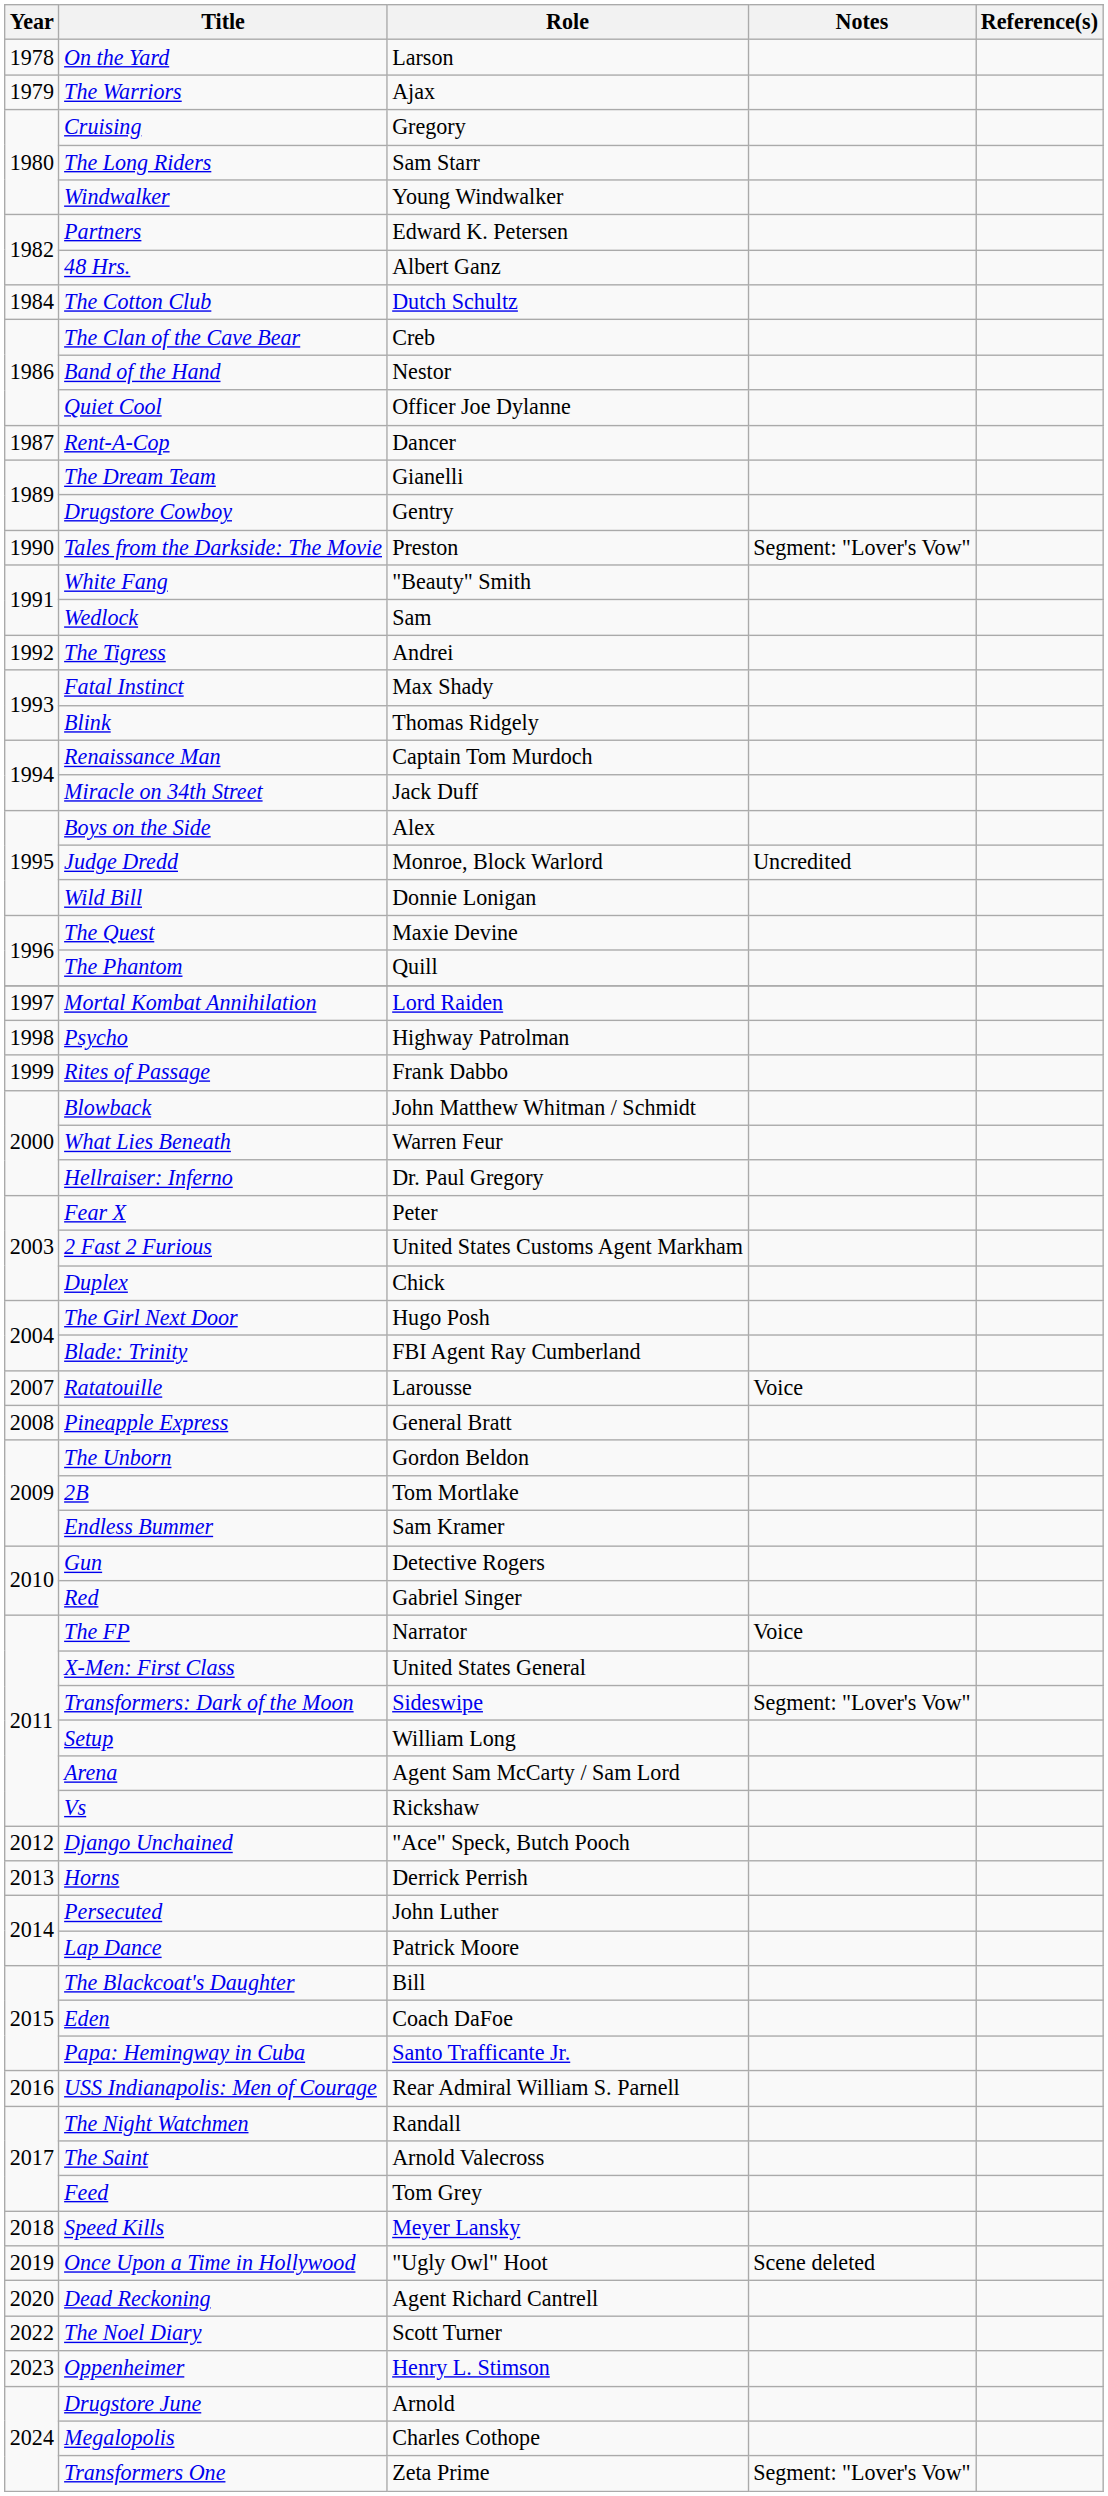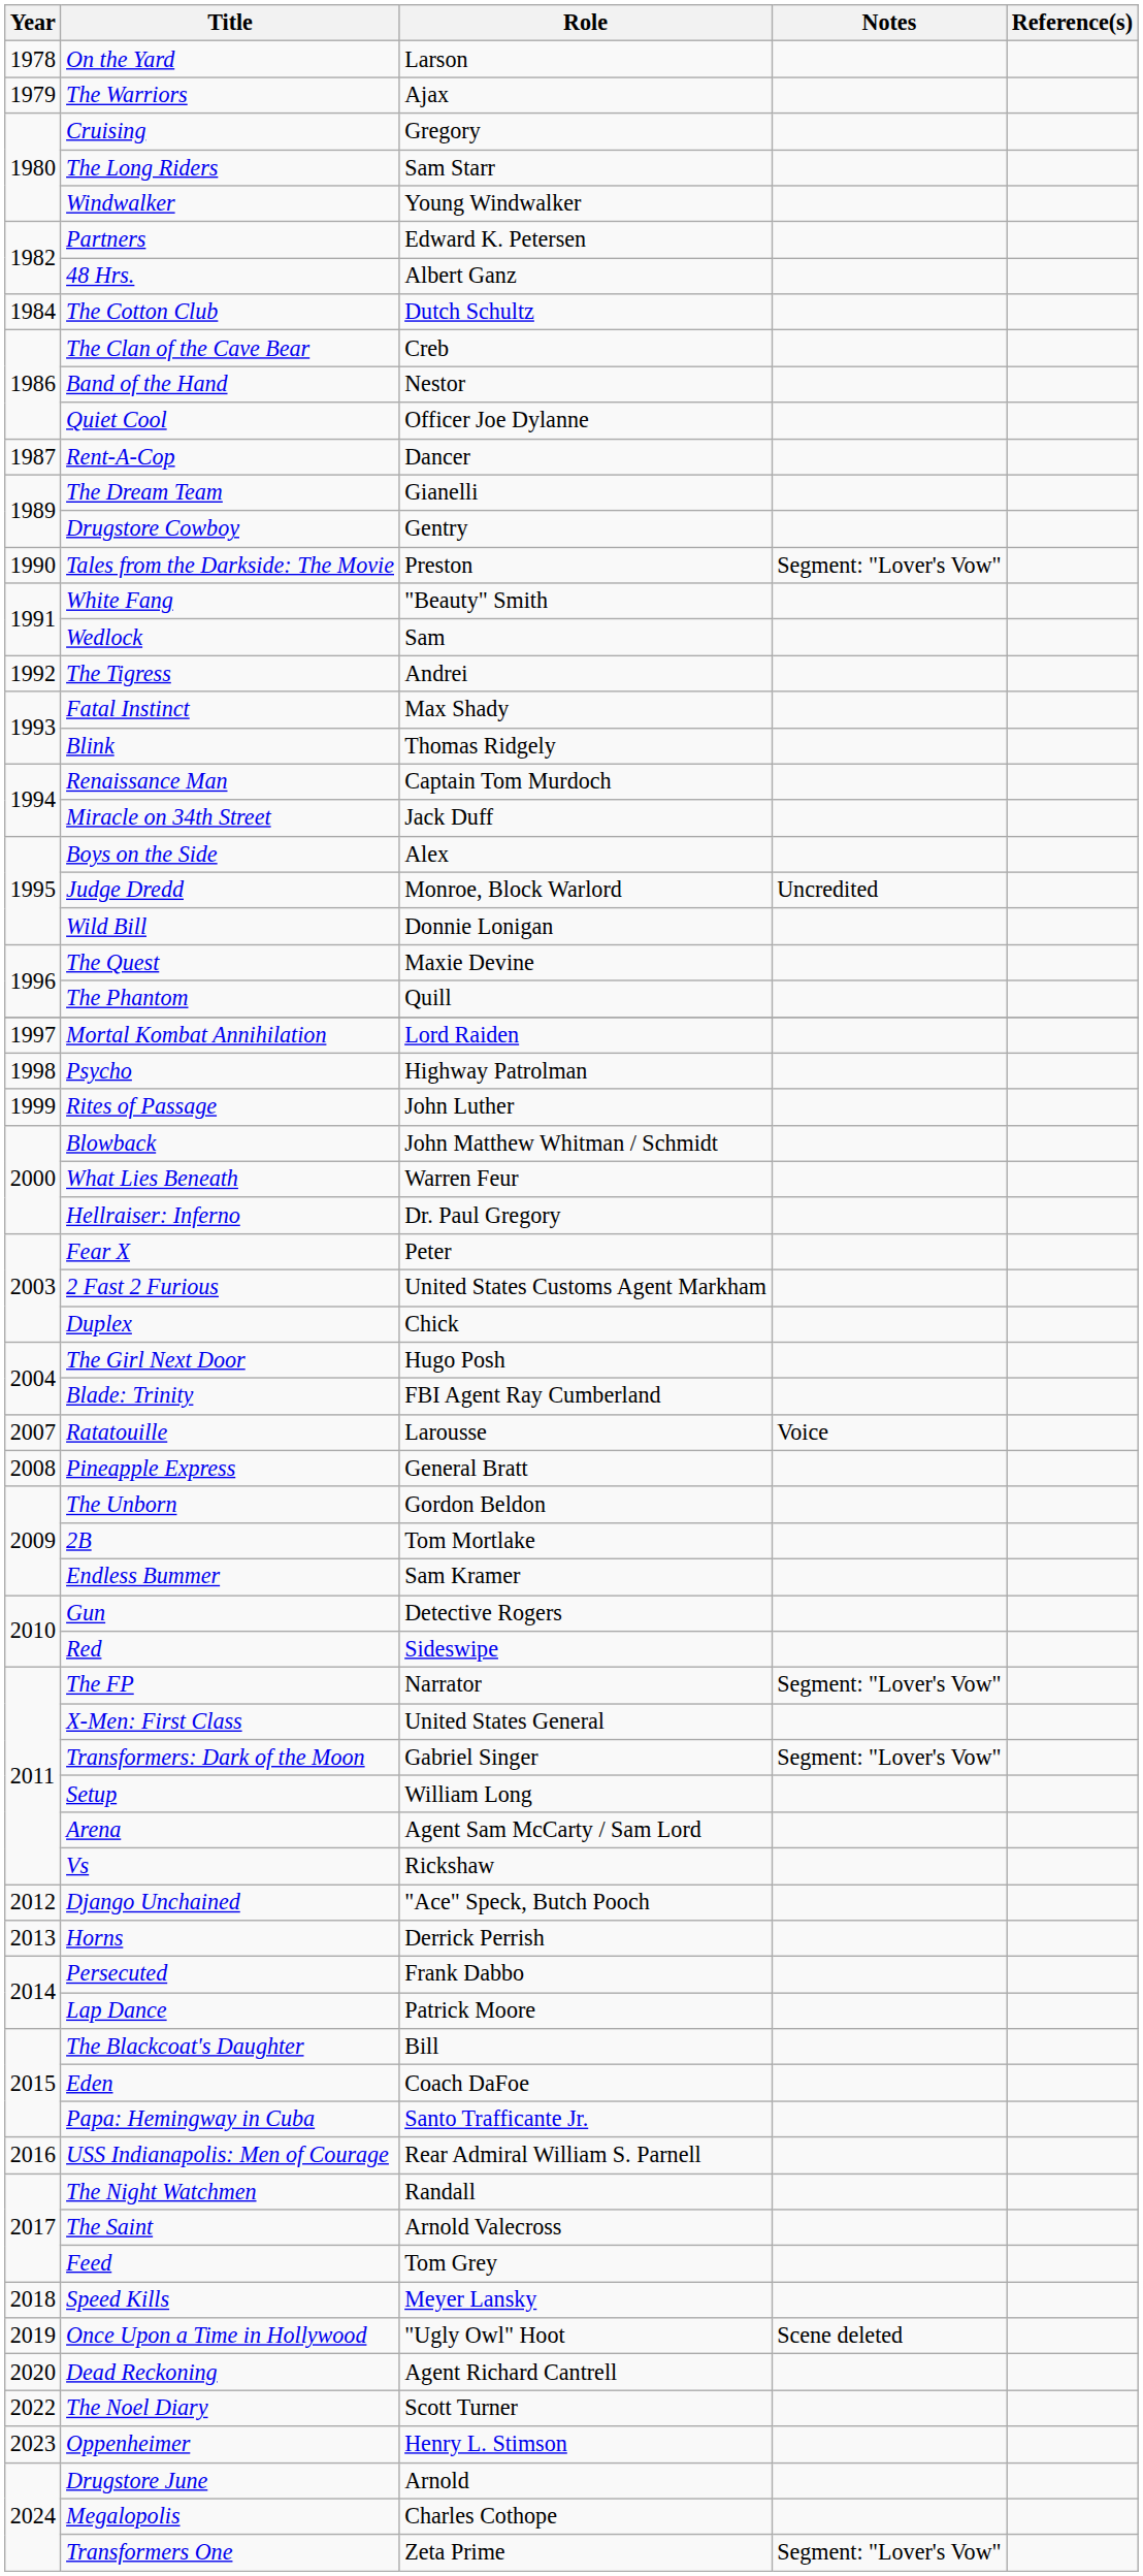 <table class="wikitable sortable">
 <tr>
 <th>Year</th>
 <th>Title</th>
 <th>Role</th>
 <th class="unsortable">Notes</th>
 <th class="unsortable">Reference(s)</th>
 </tr>
 <tr>
 <td>1978</td>
 <td><em><a href='#'>On the Yard</a></em></td>
 <td>Larson</td>
 <td></td>
 <td></td>
 </tr>
 <tr>
 <td>1979</td>
 <td><em><a href='#'>The Warriors</a></em></td>
 <td>Ajax</td>
 <td></td>
 <td></td>
 </tr>
 <tr>
 <td rowspan="3">1980</td>
 <td><em><a href='#'>Cruising</a></em></td>
 <td>Gregory</td>
 <td></td>
 <td></td>
 </tr>
 <tr>
 <td><em><a href='#'>The Long Riders</a></em></td>
 <td>Sam Starr</td>
 <td></td>
 <td></td>
 </tr>
 <tr>
 <td><em><a href='#'>Windwalker</a></em></td>
 <td>Young Windwalker</td>
 <td></td>
 <td></td>
 </tr>
 <tr>
 <td rowspan="2">1982</td>
 <td><em><a href='#'>Partners</a></em></td>
 <td>Edward K. Petersen</td>
 <td></td>
 <td></td>
 </tr>
 <tr>
 <td><em><a href='#'>48 Hrs.</a></em></td>
 <td>Albert Ganz</td>
 <td></td>
 <td></td>
 </tr>
 <tr>
 <td>1984</td>
 <td><em><a href='#'>The Cotton Club</a></em></td>
 <td><a href='#'>Dutch Schultz</a></td>
 <td></td>
 <td></td>
 </tr>
 <tr>
 <td rowspan="3">1986</td>
 <td><em><a href='#'>The Clan of the Cave Bear</a></em></td>
 <td>Creb</td>
 <td></td>
 <td></td>
 </tr>
 <tr>
 <td><em><a href='#'>Band of the Hand</a></em></td>
 <td>Nestor</td>
 <td></td>
 <td></td>
 </tr>
 <tr>
 <td><em><a href='#'>Quiet Cool</a></em></td>
 <td>Officer Joe Dylanne</td>
 <td></td>
 <td></td>
 </tr>
 <tr>
 <td>1987</td>
 <td><em><a href='#'>Rent-A-Cop</a></em></td>
 <td>Dancer</td>
 <td></td>
 <td></td>
 </tr>
 <tr>
 <td rowspan="2">1989</td>
 <td><em><a href='#'>The Dream Team</a></em></td>
 <td>Gianelli</td>
 <td></td>
 <td></td>
 </tr>
 <tr>
 <td><em><a href='#'>Drugstore Cowboy</a></em></td>
 <td>Gentry</td>
 <td></td>
 <td></td>
 </tr>
 <tr>
 <td>1990</td>
 <td><em><a href='#'>Tales from the Darkside: The Movie</a></em></td>
 <td>Preston</td>
 <td>Segment: "Lover's Vow"</td>
 <td></td>
 </tr>
 <tr>
 <td rowspan="2">1991</td>
 <td><em><a href='#'>White Fang</a></em></td>
 <td>"Beauty" Smith</td>
 <td></td>
 <td></td>
 </tr>
 <tr>
 <td><em><a href='#'>Wedlock</a></em></td>
 <td>Sam</td>
 <td></td>
 <td></td>
 </tr>
 <tr>
 <td>1992</td>
 <td><em><a href='#'>The Tigress</a></em></td>
 <td>Andrei</td>
 <td></td>
 <td></td>
 </tr>
 <tr>
 <td rowspan="2">1993</td>
 <td><em><a href='#'>Fatal Instinct</a></em></td>
 <td>Max Shady</td>
 <td></td>
 <td></td>
 </tr>
 <tr>
 <td><em><a href='#'>Blink</a></em></td>
 <td>Thomas Ridgely</td>
 <td></td>
 <td></td>
 </tr>
 <tr>
 <td rowspan="2">1994</td>
 <td><em><a href='#'>Renaissance Man</a></em></td>
 <td>Captain Tom Murdoch</td>
 <td></td>
 <td></td>
 </tr>
 <tr>
 <td><em><a href='#'>Miracle on 34th Street</a></em></td>
 <td>Jack Duff</td>
 <td></td>
 <td></td>
 </tr>
 <tr>
 <td rowspan="3">1995</td>
 <td><em><a href='#'>Boys on the Side</a></em></td>
 <td>Alex</td>
 <td></td>
 <td></td>
 </tr>
 <tr>
 <td><em><a href='#'>Judge Dredd</a></em></td>
 <td>Monroe, Block Warlord</td>
 <td>Uncredited</td>
 <td></td>
 </tr>
 <tr>
 <td><em><a href='#'>Wild Bill</a></em></td>
 <td>Donnie Lonigan</td>
 <td></td>
 <td></td>
 </tr>
 <tr>
 <td rowspan="2">1996</td>
 <td><em><a href='#'>The Quest</a></em></td>
 <td>Maxie Devine</td>
 <td></td>
 <td></td>
 </tr>
 <tr>
 <td><em><a href='#'>The Phantom</a></em></td>
 <td>Quill</td>
 <td></td>
 <td></td>
 </tr>
 <tr>
 </tr>
 <tr>
 <td>1997</td>
 <td><em><a href='#'>Mortal Kombat Annihilation</a></em></td>
 <td><a href='#'>Lord Raiden</a></td>
 <td></td>
 <td></td>
 </tr>
 <tr>
 <td>1998</td>
 <td><em><a href='#'>Psycho</a></em></td>
 <td>Highway Patrolman</td>
 <td></td>
 <td></td>
 </tr>
 <tr>
 <td>1999</td>
 <td><em><a href='#'>Rites of Passage</a></em></td>
-<td>Frank Dabbo</td>
+<td>John Luther</td>
 <td></td>
 <td></td>
 </tr>
 <tr>
 <td rowspan="3">2000</td>
 <td><em><a href='#'>Blowback</a></em></td>
 <td>John Matthew Whitman / Schmidt</td>
 <td></td>
 <td></td>
 </tr>
 <tr>
 <td><em><a href='#'>What Lies Beneath</a></em></td>
 <td>Warren Feur</td>
 <td></td>
 <td></td>
 </tr>
 <tr>
 <td><em><a href='#'>Hellraiser: Inferno</a></em></td>
 <td>Dr. Paul Gregory</td>
 <td></td>
 <td></td>
 </tr>
 <tr>
 <td rowspan="3">2003</td>
 <td><em><a href='#'>Fear X</a></em></td>
 <td>Peter</td>
 <td></td>
 <td></td>
 </tr>
 <tr>
 <td><em><a href='#'>2 Fast 2 Furious</a></em></td>
 <td>United States Customs Agent Markham</td>
 <td></td>
 <td></td>
 </tr>
 <tr>
 <td><em><a href='#'>Duplex</a></em></td>
 <td>Chick</td>
 <td></td>
 <td></td>
 </tr>
 <tr>
 <td rowspan="2">2004</td>
 <td><em><a href='#'>The Girl Next Door</a></em></td>
 <td>Hugo Posh</td>
 <td></td>
 <td></td>
 </tr>
 <tr>
 <td><em><a href='#'>Blade: Trinity</a></em></td>
 <td>FBI Agent Ray Cumberland</td>
 <td></td>
 <td></td>
 </tr>
 <tr>
 <td>2007</td>
 <td><em><a href='#'>Ratatouille</a></em></td>
 <td>Larousse</td>
 <td>Voice</td>
 <td></td>
 </tr>
 <tr>
 <td>2008</td>
 <td><em><a href='#'>Pineapple Express</a></em></td>
 <td>General Bratt</td>
 <td></td>
 <td></td>
 </tr>
 <tr>
 <td rowspan="3">2009</td>
 <td><em><a href='#'>The Unborn</a></em></td>
 <td>Gordon Beldon</td>
 <td></td>
 <td></td>
 </tr>
 <tr>
 <td><em><a href='#'>2B</a></em></td>
 <td>Tom Mortlake</td>
 <td></td>
 <td></td>
 </tr>
 <tr>
 <td><em><a href='#'>Endless Bummer</a></em></td>
 <td>Sam Kramer</td>
 <td></td>
 <td></td>
 </tr>
 <tr>
 <td rowspan="2">2010</td>
 <td><em><a href='#'>Gun</a></em></td>
 <td>Detective Rogers</td>
 <td></td>
 <td></td>
 </tr>
 <tr>
 <td><em><a href='#'>Red</a></em></td>
-<td>Gabriel Singer</td>
+<td><a href='#'>Sideswipe</a></td>
 <td></td>
 <td></td>
 </tr>
 <tr>
 <td rowspan="6">2011</td>
 <td><em><a href='#'>The FP</a></em></td>
 <td>Narrator</td>
-<td>Voice</td>
+<td>Segment: "Lover's Vow"</td>
 <td></td>
 </tr>
 <tr>
 <td><em><a href='#'>X-Men: First Class</a></em></td>
 <td>United States General</td>
 <td></td>
 <td></td>
 </tr>
 <tr>
 <td><em><a href='#'>Transformers: Dark of the Moon</a></em></td>
-<td><a href='#'>Sideswipe</a></td>
+<td>Gabriel Singer</td>
 <td>Segment: "Lover's Vow"</td>
 <td></td>
 </tr>
 <tr>
 <td><em><a href='#'>Setup</a></em></td>
 <td>William Long</td>
 <td></td>
 <td></td>
 </tr>
 <tr>
 <td><em><a href='#'>Arena</a></em></td>
 <td>Agent Sam McCarty / Sam Lord</td>
 <td></td>
 <td></td>
 </tr>
 <tr>
 <td><em><a href='#'>Vs</a></em></td>
 <td>Rickshaw</td>
 <td></td>
 <td></td>
 </tr>
 <tr>
 <td>2012</td>
 <td><em><a href='#'>Django Unchained</a></em></td>
 <td>"Ace" Speck, Butch Pooch</td>
 <td></td>
 <td></td>
 </tr>
 <tr>
 <td>2013</td>
 <td><em><a href='#'>Horns</a></em></td>
 <td>Derrick Perrish</td>
 <td></td>
 <td></td>
 </tr>
 <tr>
 <td rowspan="2">2014</td>
 <td><em><a href='#'>Persecuted</a></em></td>
-<td>John Luther</td>
+<td>Frank Dabbo</td>
 <td></td>
 <td></td>
 </tr>
 <tr>
 <td><em><a href='#'>Lap Dance</a></em></td>
 <td>Patrick Moore</td>
 <td></td>
 <td></td>
 </tr>
 <tr>
 <td rowspan="3">2015</td>
 <td><em><a href='#'>The Blackcoat's Daughter</a></em></td>
 <td>Bill</td>
 <td></td>
 <td></td>
 </tr>
 <tr>
 <td><em><a href='#'>Eden</a></em></td>
 <td>Coach DaFoe</td>
 <td></td>
 <td></td>
 </tr>
 <tr>
 <td><em><a href='#'>Papa: Hemingway in Cuba</a></em></td>
 <td><a href='#'>Santo Trafficante Jr.</a></td>
 <td></td>
 <td></td>
 </tr>
 <tr>
 <td>2016</td>
 <td><em><a href='#'>USS Indianapolis: Men of Courage</a></em></td>
 <td>Rear Admiral William S. Parnell</td>
 <td></td>
 <td></td>
 </tr>
 <tr>
 <td rowspan="3">2017</td>
 <td><em><a href='#'>The Night Watchmen</a></em></td>
 <td>Randall</td>
 <td></td>
 <td></td>
 </tr>
 <tr>
 <td><em><a href='#'>The Saint</a></em></td>
 <td>Arnold Valecross</td>
 <td></td>
 <td></td>
 </tr>
 <tr>
 <td><em><a href='#'>Feed</a></em></td>
 <td>Tom Grey</td>
 <td></td>
 <td></td>
 </tr>
 <tr>
 <td>2018</td>
 <td><em><a href='#'>Speed Kills</a></em></td>
 <td><a href='#'>Meyer Lansky</a></td>
 <td></td>
 <td></td>
 </tr>
 <tr>
 <td>2019</td>
 <td><em><a href='#'>Once Upon a Time in Hollywood</a></em></td>
 <td>"Ugly Owl" Hoot</td>
 <td>Scene deleted</td>
 <td></td>
 </tr>
 <tr>
 <td>2020</td>
 <td><em><a href='#'>Dead Reckoning</a></em></td>
 <td>Agent Richard Cantrell</td>
 <td></td>
 <td></td>
 </tr>
 <tr>
 <td>2022</td>
 <td><em><a href='#'>The Noel Diary</a></em></td>
 <td>Scott Turner</td>
 <td></td>
 <td></td>
 </tr>
 <tr>
 <td>2023</td>
 <td><em><a href='#'>Oppenheimer</a></em></td>
 <td><a href='#'>Henry L. Stimson</a></td>
 <td></td>
 <td></td>
 </tr>
 <tr>
 <td rowspan="3">2024</td>
 <td><em><a href='#'>Drugstore June</a></em></td>
 <td>Arnold</td>
 <td></td>
 <td></td>
 </tr>
 <tr>
 <td><em><a href='#'>Megalopolis</a></em></td>
 <td>Charles Cothope</td>
 <td></td>
 <td></td>
 </tr>
 <tr>
 <td><em><a href='#'>Transformers One</a></em></td>
 <td>Zeta Prime</td>
 <td>Segment: "Lover's Vow"</td>
 <td></td>
 </tr>
 </table>
